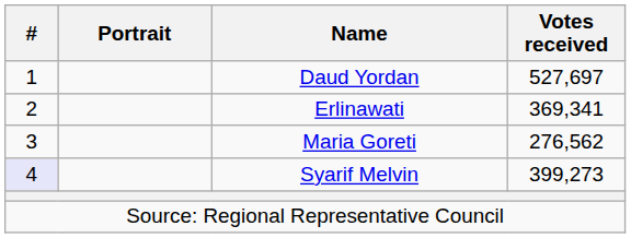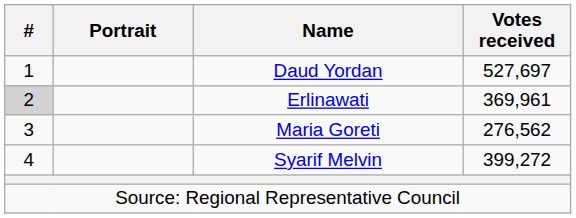 <table class="wikitable sortable" style="text-align:center; font-size: 0.9em;">
 <tr>
 <th width="30">#</th>
 <th width="100">Portrait</th>
 <th width="200">Name</th>
 <th width="75">Votes received</th>
 </tr>
 <tr>
 <td>1</td>
 <td></td>
 <td><a href='#'>Daud Yordan</a></td>
 <td>527,697</td>
 </tr>
 <tr>
-<td>2</td>
+<td style="background: lightgrey;">2</td>
 <td></td>
 <td><a href='#'>Erlinawati</a></td>
-<td>369,341</td>
+<td>369,961</td>
 </tr>
 <tr>
 <td>3</td>
 <td></td>
 <td><a href='#'>Maria Goreti</a></td>
 <td>276,562</td>
 </tr>
 <tr>
-<td style="background: lavender;">4</td>
+<td>4</td>
 <td></td>
 <td><a href='#'>Syarif Melvin</a></td>
-<td>399,273</td>
+<td>399,272</td>
 </tr>
 <tr>
 <th colspan="8"></th>
 </tr>
 <tr>
 <td colspan="8">Source: Regional Representative Council</td>
 </tr>
 </table>
